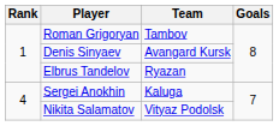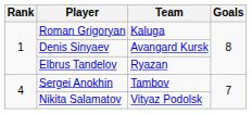 <table class="wikitable">
 <tr>
 <th>Rank</th>
 <th>Player</th>
 <th>Team</th>
 <th>Goals</th>
 </tr>
 <tr>
 <td align=center rowspan="3">1</td>
 <td> <a href='#'>Roman Grigoryan</a></td>
-<td><a href='#'>Tambov</a></td>
+<td><a href='#'>Kaluga</a></td>
 <td align=center rowspan="3">8</td>
 </tr>
 <tr>
 <td> <a href='#'>Denis Sinyaev</a></td>
 <td><a href='#'>Avangard Kursk</a></td>
 </tr>
 <tr>
 <td> <a href='#'>Elbrus Tandelov</a></td>
 <td><a href='#'>Ryazan</a></td>
 </tr>
 <tr>
 <td align=center rowspan="2">4</td>
 <td> <a href='#'>Sergei Anokhin</a></td>
-<td><a href='#'>Kaluga</a></td>
+<td><a href='#'>Tambov</a></td>
 <td align=center rowspan="2">7</td>
 </tr>
 <tr>
 <td> <a href='#'>Nikita Salamatov</a></td>
 <td><a href='#'>Vityaz Podolsk</a></td>
 </tr>
 </table>
